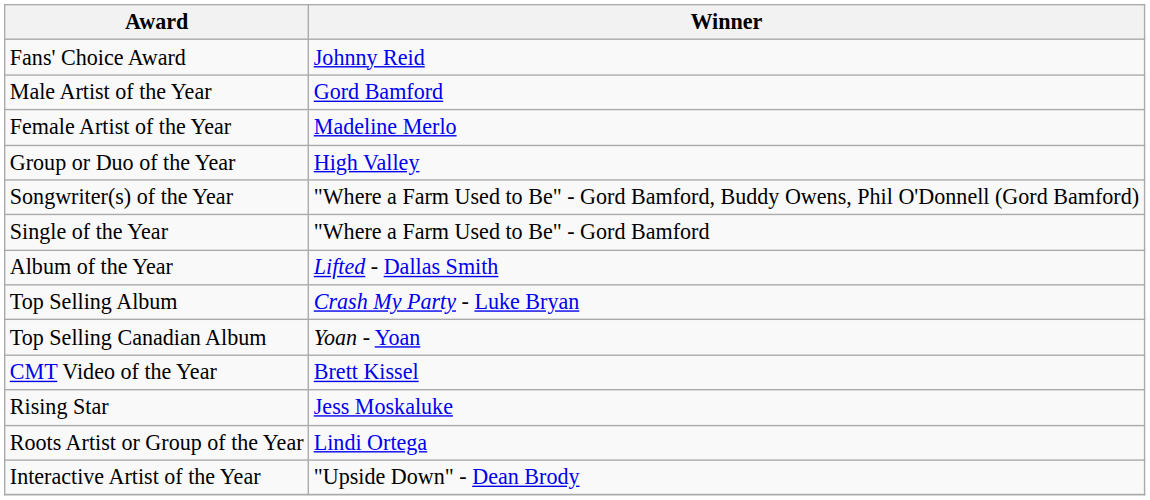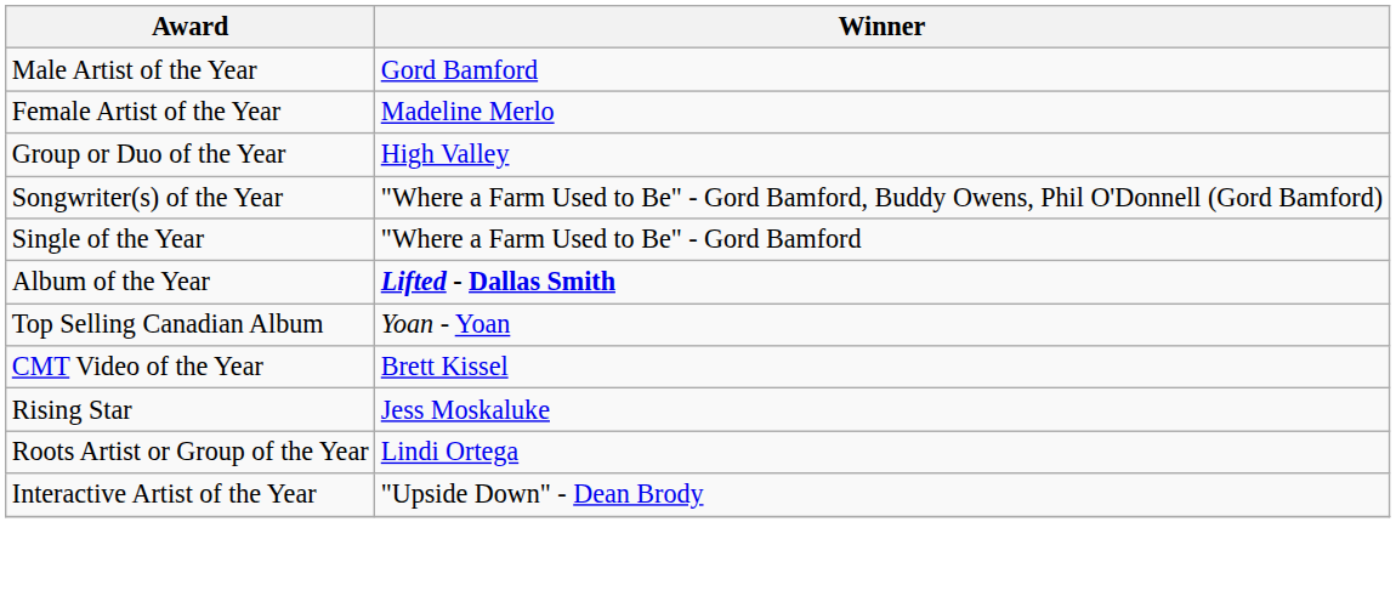 <table class="wikitable">
 <tr>
 <th>Award</th>
 <th>Winner</th>
-</tr>
-<tr>
-<td>Fans' Choice Award</td>
-<td><a href='#'>Johnny Reid</a></td>
 </tr>
 <tr>
 <td>Male Artist of the Year</td>
 <td><a href='#'>Gord Bamford</a></td>
 </tr>
 <tr>
 <td>Female Artist of the Year</td>
 <td><a href='#'>Madeline Merlo</a></td>
 </tr>
 <tr>
 <td>Group or Duo of the Year</td>
 <td><a href='#'>High Valley</a></td>
 </tr>
 <tr>
 <td>Songwriter(s) of the Year</td>
 <td>"Where a Farm Used to Be" - Gord Bamford, Buddy Owens, Phil O'Donnell (Gord Bamford)</td>
 </tr>
 <tr>
 <td>Single of the Year</td>
 <td>"Where a Farm Used to Be" - Gord Bamford</td>
 </tr>
 <tr>
 <td>Album of the Year</td>
-<td><em><a href='#'>Lifted</a></em> - <a href='#'>Dallas Smith</a></td>
-</tr>
-<tr>
-<td>Top Selling Album</td>
-<td><em><a href='#'>Crash My Party</a></em> - <a href='#'>Luke Bryan</a></td>
+<td><strong><em><a href='#'>Lifted</a></em> - <a href='#'>Dallas Smith</a></strong></td>
 </tr>
 <tr>
 <td>Top Selling Canadian Album</td>
 <td><em>Yoan</em> - <a href='#'>Yoan</a></td>
 </tr>
 <tr>
 <td><a href='#'>CMT</a> Video of the Year</td>
 <td><a href='#'>Brett Kissel</a></td>
 </tr>
 <tr>
 <td>Rising Star</td>
 <td><a href='#'>Jess Moskaluke</a></td>
 </tr>
 <tr>
 <td>Roots Artist or Group of the Year</td>
 <td><a href='#'>Lindi Ortega</a></td>
 </tr>
 <tr>
 <td>Interactive Artist of the Year</td>
 <td>"Upside Down" - <a href='#'>Dean Brody</a></td>
 </tr>
 <tr>
 </tr>
 </table>
